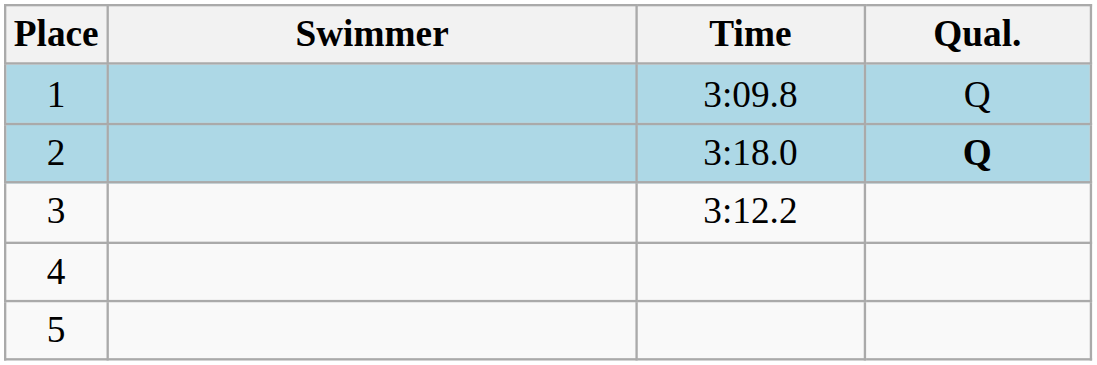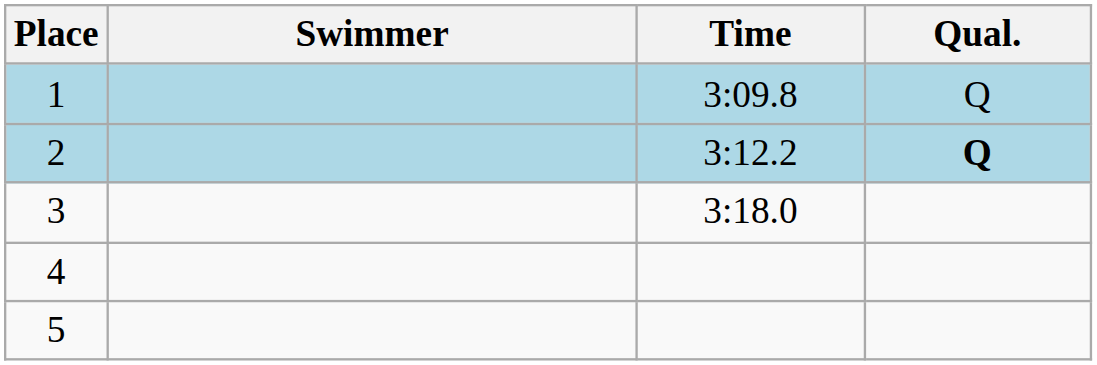 <table class=wikitable style="text-align:center">
 <tr>
 <th>Place</th>
 <th width=220>Swimmer</th>
 <th width=90>Time</th>
 <th width=90>Qual.</th>
 </tr>
 <tr bgcolor=lightblue>
 <td>1</td>
 <td align=left></td>
 <td>3:09.8</td>
 <td>Q</td>
 </tr>
 <tr bgcolor=lightblue>
 <td>2</td>
 <td align=left></td>
-<td>3:18.0</td>
+<td>3:12.2</td>
 <td><strong>Q</strong></td>
 </tr>
 <tr>
 <td>3</td>
 <td align=left></td>
-<td>3:12.2</td>
+<td>3:18.0</td>
 <td></td>
 </tr>
 <tr>
 <td>4</td>
 <td align=left></td>
 <td></td>
 <td></td>
 </tr>
 <tr>
 <td>5</td>
 <td align=left></td>
 <td></td>
 <td></td>
 </tr>
 </table>
